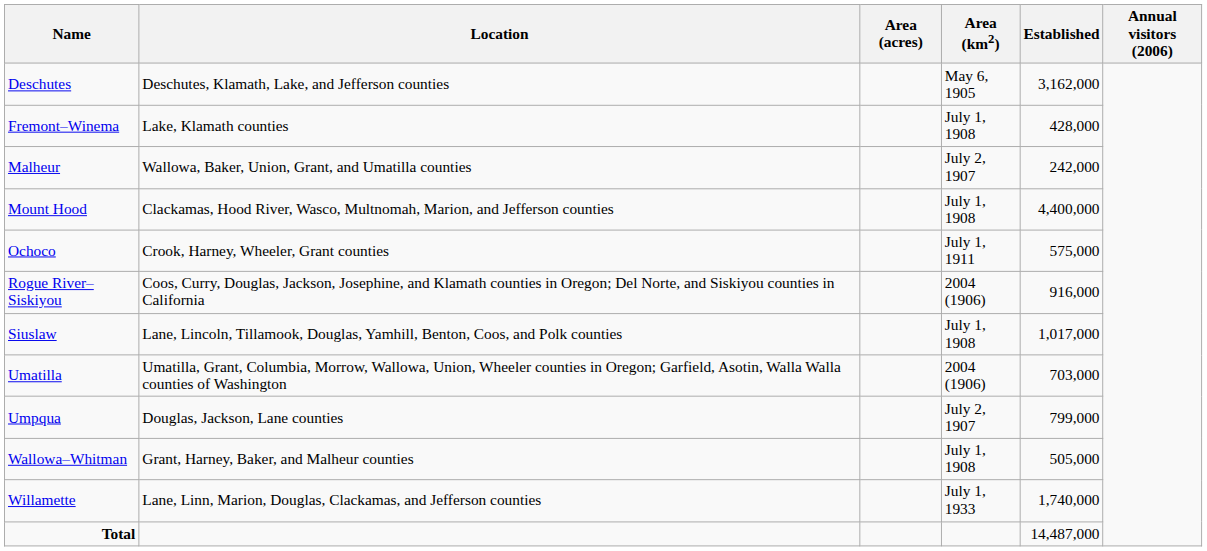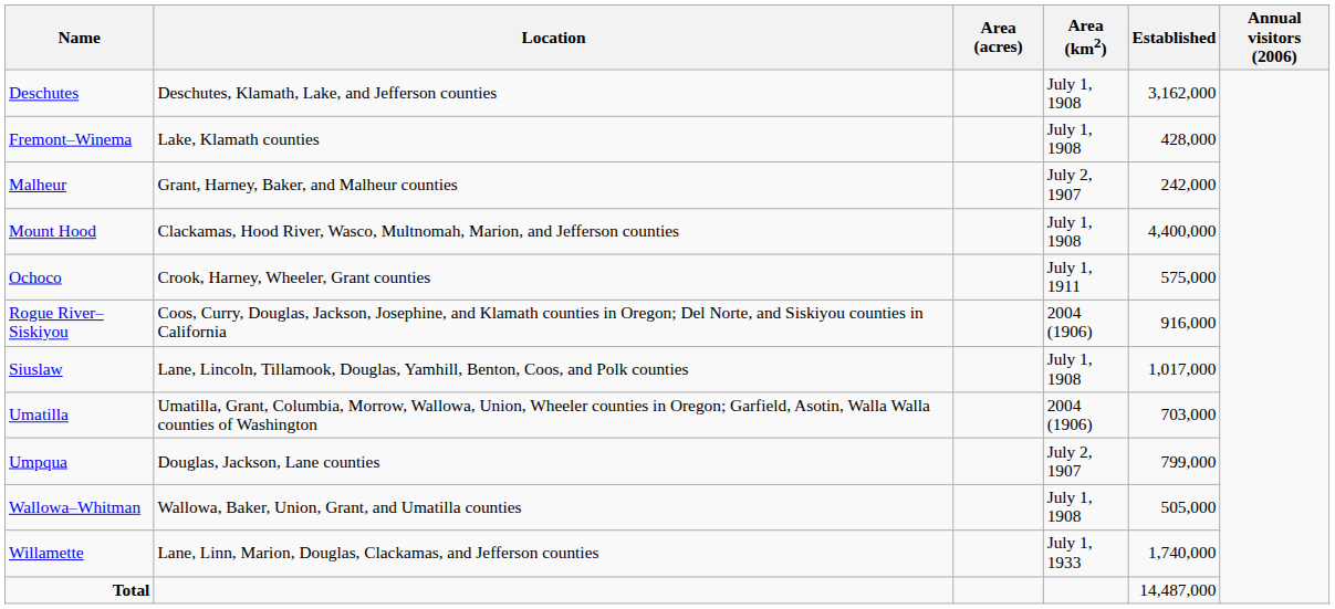 <table class="wikitable sortable">
 <tr>
 <th>Name</th>
 <th>Location</th>
 <th>Area (acres)</th>
 <th>Area (km<sup>2</sup>)</th>
 <th>Established</th>
 <th>Annual visitors<br>(2006)</th>
 </tr>
 <tr>
 <td><a href='#'>Deschutes</a></td>
 <td>Deschutes, Klamath, Lake, and Jefferson counties</td>
 <td></td>
-<td>May 6, 1905</td>
+<td>July 1, 1908</td>
 <td align="right">3,162,000</td>
 </tr>
 <tr>
 <td><a href='#'>Fremont–Winema</a></td>
 <td>Lake, Klamath counties</td>
 <td></td>
 <td>July 1, 1908</td>
 <td align="right">428,000</td>
 </tr>
 <tr>
 <td><a href='#'>Malheur</a></td>
-<td>Wallowa, Baker, Union, Grant, and Umatilla counties</td>
+<td>Grant, Harney, Baker, and Malheur counties</td>
 <td></td>
 <td>July 2, 1907</td>
 <td align="right">242,000</td>
 </tr>
 <tr>
 <td><a href='#'>Mount Hood</a></td>
 <td>Clackamas, Hood River, Wasco, Multnomah, Marion, and Jefferson counties</td>
 <td></td>
 <td>July 1, 1908</td>
 <td align="right">4,400,000</td>
 </tr>
 <tr>
 <td><a href='#'>Ochoco</a></td>
 <td>Crook, Harney, Wheeler, Grant counties</td>
 <td></td>
 <td>July 1, 1911</td>
 <td align="right">575,000</td>
 </tr>
 <tr>
 <td><a href='#'>Rogue River–Siskiyou</a></td>
 <td>Coos, Curry, Douglas, Jackson, Josephine, and Klamath counties in Oregon; Del Norte, and Siskiyou counties in California</td>
 <td></td>
 <td>2004 (1906)</td>
 <td align="right">916,000</td>
 </tr>
 <tr>
 <td><a href='#'>Siuslaw</a></td>
 <td>Lane, Lincoln, Tillamook, Douglas, Yamhill, Benton, Coos, and Polk counties</td>
 <td></td>
 <td>July 1, 1908</td>
 <td align="right">1,017,000</td>
 </tr>
 <tr>
 <td><a href='#'>Umatilla</a></td>
 <td>Umatilla, Grant, Columbia, Morrow, Wallowa, Union, Wheeler counties in Oregon; Garfield, Asotin, Walla Walla counties of Washington</td>
 <td></td>
 <td>2004 (1906)</td>
 <td align="right">703,000</td>
 </tr>
 <tr>
 <td><a href='#'>Umpqua</a></td>
 <td>Douglas, Jackson, Lane counties</td>
 <td></td>
 <td>July 2, 1907</td>
 <td align="right">799,000</td>
 </tr>
 <tr>
 <td><a href='#'>Wallowa–Whitman</a></td>
-<td>Grant, Harney, Baker, and Malheur counties</td>
+<td>Wallowa, Baker, Union, Grant, and Umatilla counties</td>
 <td></td>
 <td>July 1, 1908</td>
 <td align="right">505,000</td>
 </tr>
 <tr>
 <td><a href='#'>Willamette</a></td>
 <td>Lane, Linn, Marion, Douglas, Clackamas, and Jefferson counties</td>
 <td></td>
 <td>July 1, 1933</td>
 <td align="right">1,740,000</td>
 </tr>
 <tr>
 <td align="right"><strong>Total</strong></td>
 <td></td>
 <td></td>
 <td></td>
 <td align="right">14,487,000</td>
 </tr>
 </table>
